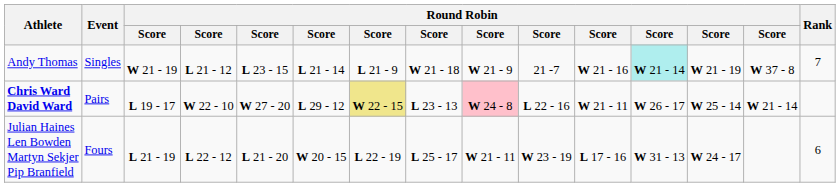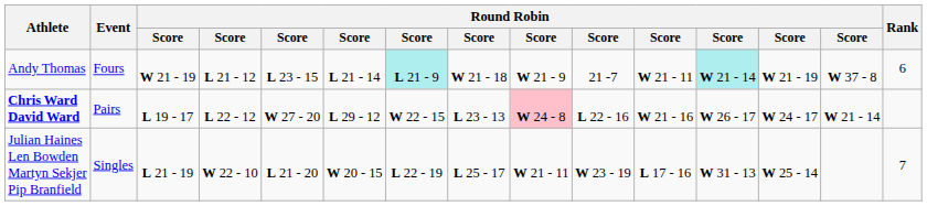 <table class="wikitable" style="font-size:88%; text-align:center">
 <tr>
 <th rowspan=2>Athlete</th>
 <th rowspan=2>Event</th>
 <th colspan=12>Round Robin</th>
 <th rowspan=2>Rank</th>
 </tr>
 <tr style="font-size:95%">
 <th>Score</th>
 <th>Score</th>
 <th>Score</th>
 <th>Score</th>
 <th>Score</th>
 <th>Score</th>
 <th>Score</th>
 <th>Score</th>
 <th>Score</th>
 <th>Score</th>
 <th>Score</th>
 <th>Score</th>
 </tr>
 <tr>
 <td align=left><a href='#'>Andy Thomas</a></td>
-<td align=left><a href='#'>Singles</a></td>
+<td align=left><a href='#'>Fours</a></td>
 <td><br><strong>W</strong> 21 - 19</td>
 <td><br><strong>L</strong> 21 - 12</td>
 <td><br><strong>L</strong> 23 - 15</td>
 <td><br><strong>L</strong> 21 - 14</td>
-<td><br><strong>L</strong> 21 - 9</td>
+<td style="background: paleturquoise;"><br><strong>L</strong> 21 - 9</td>
 <td><br><strong>W</strong> 21 - 18</td>
 <td><br><strong>W</strong> 21 - 9</td>
 <td><br> 21 -7</td>
-<td><br><strong>W</strong> 21 - 16</td>
+<td><br> <strong>W</strong> 21 - 11</td>
 <td style="background: paleturquoise;"><br><strong>W</strong> 21 - 14</td>
 <td><br><strong>W</strong> 21 - 19</td>
 <td><br><strong>W</strong> 37 - 8</td>
-<td>7</td>
+<td>6</td>
 </tr>
 <tr>
 <td align=left><strong><a href='#'>Chris Ward</a></strong><br><strong><a href='#'>David Ward</a></strong></td>
 <td align=left><a href='#'>Pairs</a></td>
 <td><br><strong>L</strong> 19 - 17</td>
-<td><br><strong>W</strong> 22 - 10</td>
+<td><br><strong>L</strong> 22 - 12</td>
 <td><br><strong>W</strong> 27 - 20</td>
 <td><br><strong>L</strong> 29 - 12</td>
-<td style="background: khaki;"><br><strong>W</strong> 22 - 15</td>
+<td><br><strong>W</strong> 22 - 15</td>
 <td><br><strong>L</strong> 23 - 13</td>
 <td style="background: pink;"><br><strong>W</strong> 24 - 8</td>
 <td><br><strong>L</strong> 22 - 16</td>
-<td><br> <strong>W</strong> 21 - 11</td>
+<td><br><strong>W</strong> 21 - 16</td>
 <td><br><strong>W</strong> 26 - 17</td>
-<td><br><strong>W</strong> 25 - 14</td>
+<td><br><strong>W</strong> 24 - 17</td>
 <td><br><strong>W</strong> 21 - 14</td>
 <td></td>
 </tr>
 <tr align=centre>
 <td align=left><a href='#'>Julian Haines</a><br><a href='#'>Len Bowden</a><br><a href='#'>Martyn Sekjer</a><br><a href='#'>Pip Branfield</a></td>
-<td align=left><a href='#'>Fours</a></td>
+<td align=left><a href='#'>Singles</a></td>
 <td><br><strong>L</strong> 21 - 19</td>
-<td><br><strong>L</strong> 22 - 12</td>
+<td><br><strong>W</strong> 22 - 10</td>
 <td><br><strong>L</strong> 21 - 20</td>
 <td><br><strong>W</strong> 20 - 15</td>
 <td><br><strong>L</strong> 22 - 19</td>
 <td><br><strong>L</strong> 25 - 17</td>
 <td><br><strong>W</strong> 21 - 11</td>
 <td><br><strong>W</strong> 23 - 19</td>
 <td><br><strong>L</strong> 17 - 16</td>
 <td><br><strong>W</strong> 31 - 13</td>
-<td><br><strong>W</strong> 24 - 17</td>
+<td><br><strong>W</strong> 25 - 14</td>
 <td></td>
-<td>6</td>
+<td>7</td>
 </tr>
 </table>
